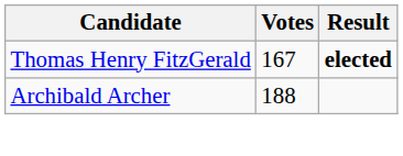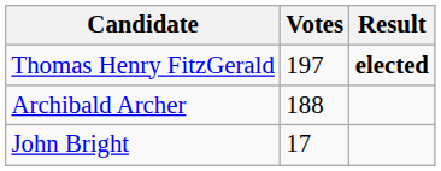 <table class="wikitable">
 <tr>
 <th>Candidate</th>
 <th>Votes</th>
 <th>Result</th>
 </tr>
 <tr>
 <td><a href='#'>Thomas Henry FitzGerald</a></td>
-<td>167</td>
+<td>197</td>
 <td><strong>elected</strong></td>
 </tr>
 <tr>
 <td><a href='#'>Archibald Archer</a></td>
 <td>188</td>
 <td></td>
 </tr>
+<tr>
+<td><a href='#'>John Bright</a></td>
+<td>17</td>
+<td></td>
+</tr>
 </table>
